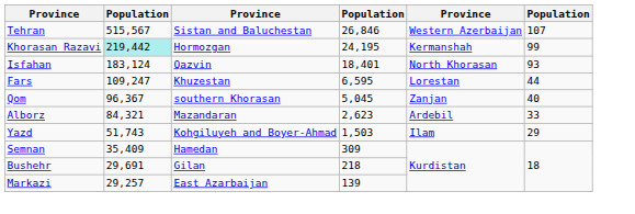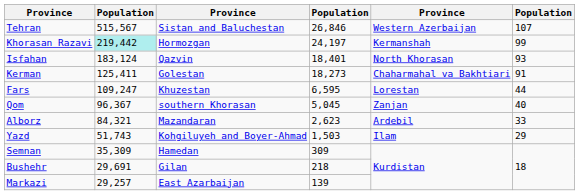 <table class="wikitable">
 <tr>
 <th>Province</th>
 <th>Population</th>
 <th>Province</th>
 <th>Population</th>
 <th>Province</th>
 <th>Population</th>
 </tr>
 <tr>
 <td><a href='#'>Tehran</a></td>
 <td>515,567</td>
 <td><a href='#'>Sistan and Baluchestan</a></td>
 <td>26,846</td>
 <td><a href='#'>Western Azerbaijan</a></td>
 <td>107</td>
 </tr>
 <tr>
 <td><a href='#'>Khorasan Razavi</a></td>
 <td style="background: paleturquoise;">219,442</td>
 <td><a href='#'>Hormozgan</a></td>
-<td>24,195</td>
+<td>24,197</td>
 <td><a href='#'>Kermanshah</a></td>
 <td>99</td>
 </tr>
 <tr>
 <td><a href='#'>Isfahan</a></td>
 <td>183,124</td>
 <td><a href='#'>Qazvin</a></td>
 <td>18,401</td>
 <td><a href='#'>North Khorasan</a></td>
 <td>93</td>
+</tr>
+<tr>
+<td><a href='#'>Kerman</a></td>
+<td>125,411</td>
+<td><a href='#'>Golestan</a></td>
+<td>18,273</td>
+<td><a href='#'>Chaharmahal va Bakhtiari</a></td>
+<td>91</td>
 </tr>
 <tr>
 <td><a href='#'>Fars</a></td>
 <td>109,247</td>
 <td><a href='#'>Khuzestan</a></td>
 <td>6,595</td>
 <td><a href='#'>Lorestan</a></td>
 <td>44</td>
 </tr>
 <tr>
 <td><a href='#'>Qom</a></td>
 <td>96,367</td>
 <td><a href='#'>southern Khorasan</a></td>
 <td>5,045</td>
 <td><a href='#'>Zanjan</a></td>
 <td>40</td>
 </tr>
 <tr>
 <td><a href='#'>Alborz</a></td>
 <td>84,321</td>
 <td><a href='#'>Mazandaran</a></td>
 <td>2,623</td>
 <td><a href='#'>Ardebil</a></td>
 <td>33</td>
 </tr>
 <tr>
 <td><a href='#'>Yazd</a></td>
 <td>51,743</td>
 <td><a href='#'>Kohgiluyeh and Boyer-Ahmad</a></td>
 <td>1,503</td>
 <td><a href='#'>Ilam</a></td>
 <td>29</td>
 </tr>
 <tr>
 <td><a href='#'>Semnan</a></td>
-<td>35,409</td>
+<td>35,309</td>
 <td><a href='#'>Hamedan</a></td>
 <td>309</td>
 <td rowspan="3"><a href='#'>Kurdistan</a></td>
 <td rowspan="3">18</td>
 </tr>
 <tr>
 <td><a href='#'>Bushehr</a></td>
 <td>29,691</td>
 <td><a href='#'>Gilan</a></td>
 <td>218</td>
 </tr>
 <tr>
 <td><a href='#'>Markazi</a></td>
 <td>29,257</td>
 <td><a href='#'>East Azarbaijan</a></td>
 <td>139</td>
 </tr>
 </table>
